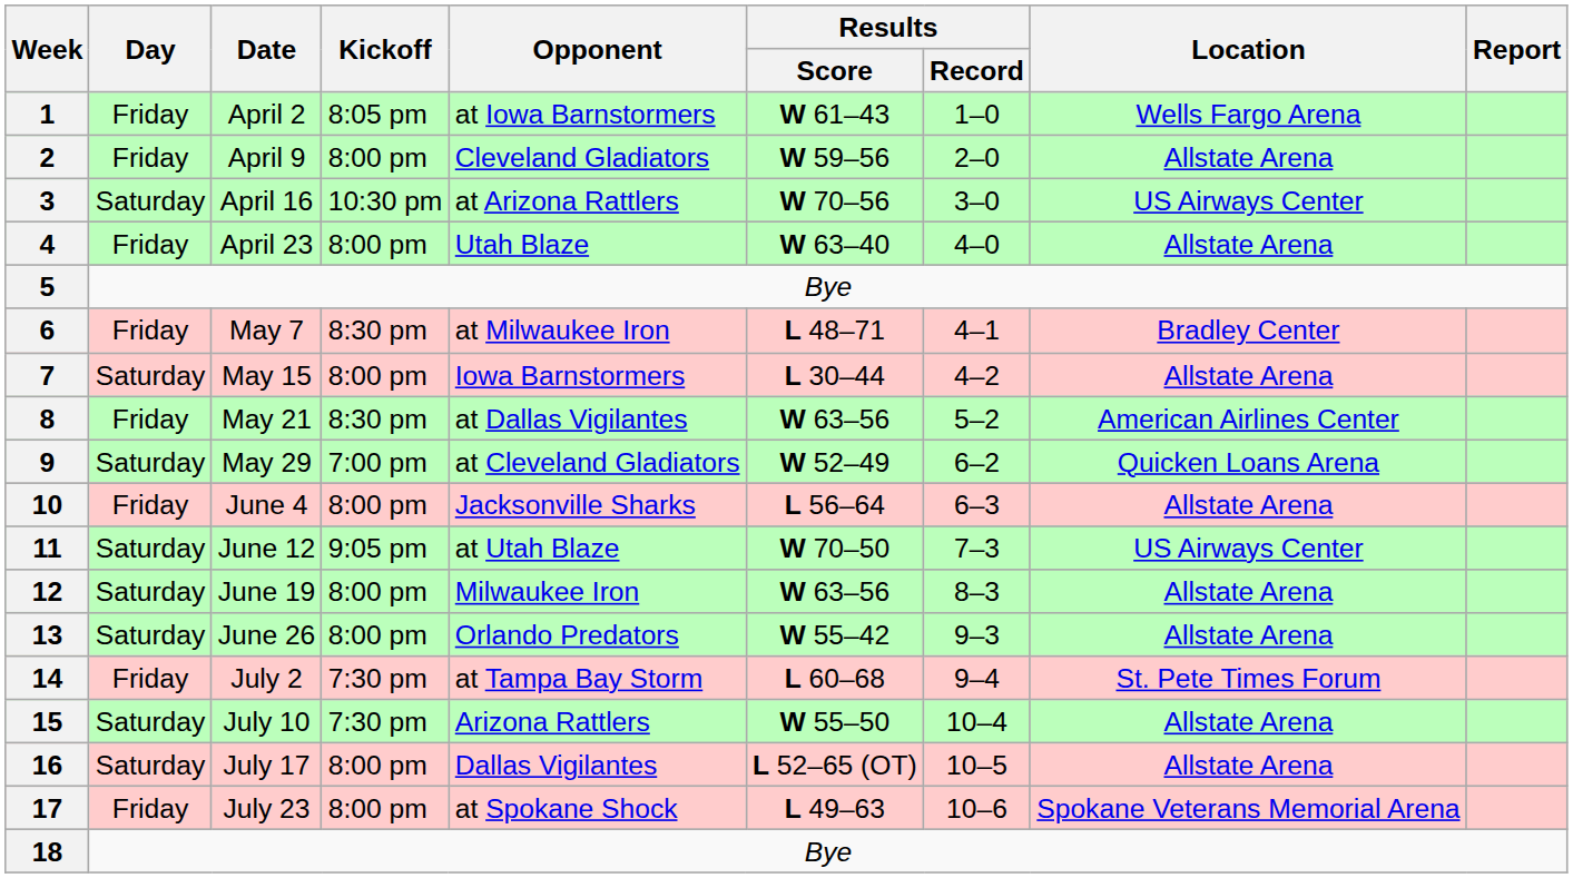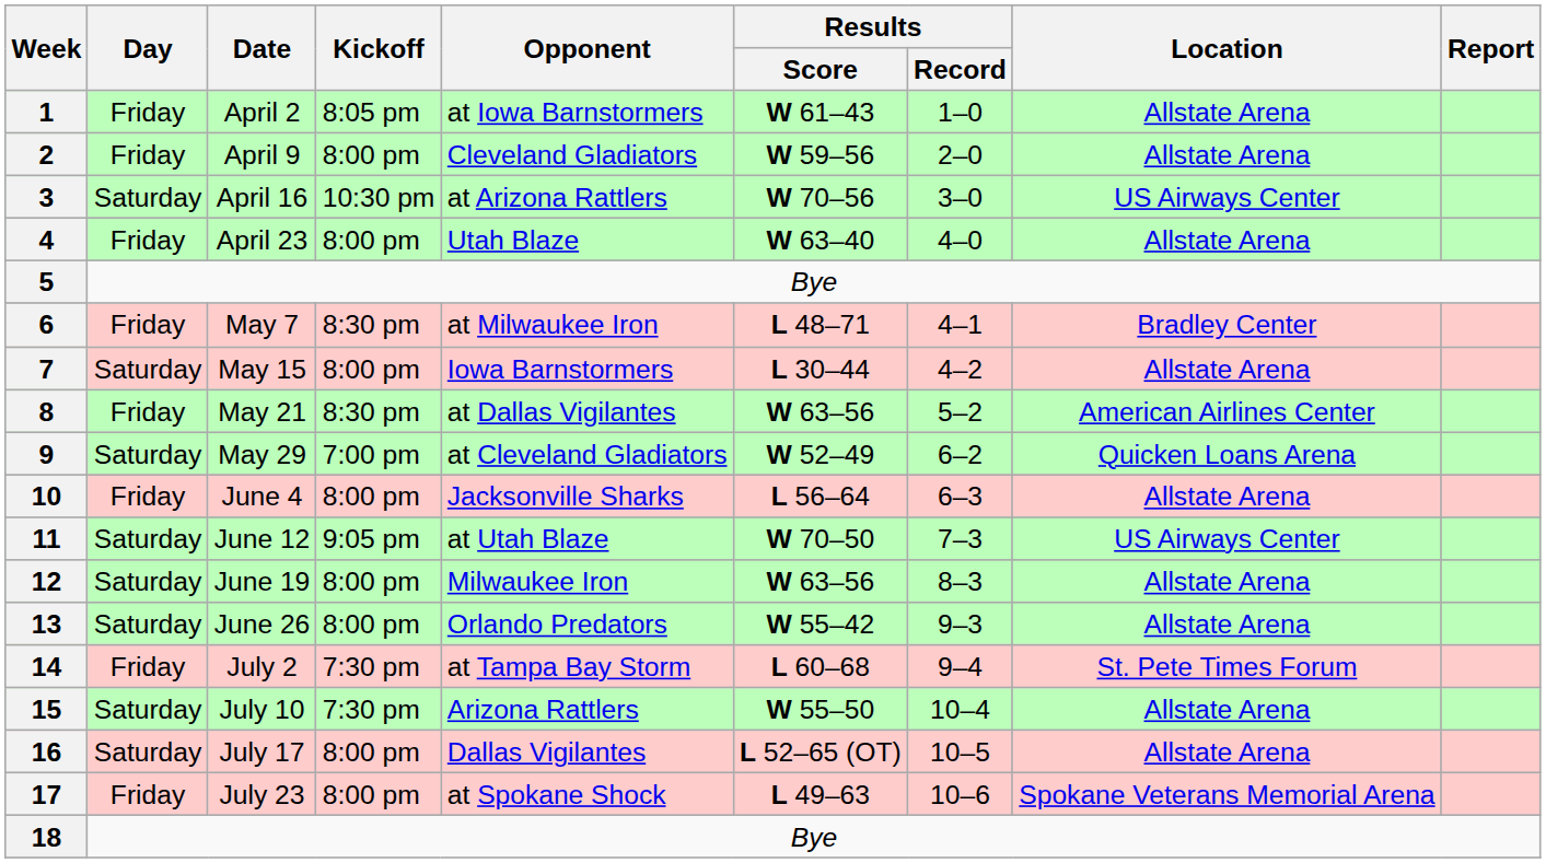 <table class="wikitable" style="font-size: 95%;">
 <tr>
 <th rowspan="2">Week</th>
 <th rowspan="2">Day</th>
 <th rowspan="2">Date</th>
 <th rowspan="2">Kickoff</th>
 <th rowspan="2">Opponent</th>
 <th colspan="2">Results</th>
 <th rowspan="2">Location</th>
 <th rowspan="2">Report</th>
 </tr>
 <tr>
 <th>Score</th>
 <th>Record</th>
 </tr>
 <tr bgcolor="#bbffbb">
 <th align="center"><strong>1</strong></th>
 <td align="center">Friday</td>
 <td align="center">April 2</td>
 <td>8:05 pm</td>
 <td>at <a href='#'>Iowa Barnstormers</a></td>
 <td align="center"><strong>W</strong> 61–43</td>
 <td align="center">1–0</td>
-<td align="center"><a href='#'>Wells Fargo Arena</a></td>
+<td align="center"><a href='#'>Allstate Arena</a></td>
 <td align="center"></td>
 </tr>
 <tr bgcolor="#bbffbb">
 <th align="center"><strong>2</strong></th>
 <td align="center">Friday</td>
 <td align="center">April 9</td>
 <td>8:00 pm</td>
 <td><a href='#'>Cleveland Gladiators</a></td>
 <td align="center"><strong>W</strong> 59–56</td>
 <td align="center">2–0</td>
 <td align="center"><a href='#'>Allstate Arena</a></td>
 <td align="center"></td>
 </tr>
 <tr bgcolor="#bbffbb">
 <th align="center"><strong>3</strong></th>
 <td align="center">Saturday</td>
 <td align="center">April 16</td>
 <td>10:30 pm</td>
 <td>at <a href='#'>Arizona Rattlers</a></td>
 <td align="center"><strong>W</strong> 70–56</td>
 <td align="center">3–0</td>
 <td align="center"><a href='#'>US Airways Center</a></td>
 <td align="center"></td>
 </tr>
 <tr bgcolor="#bbffbb">
 <th align="center"><strong>4</strong></th>
 <td align="center">Friday</td>
 <td align="center">April 23</td>
 <td>8:00 pm</td>
 <td><a href='#'>Utah Blaze</a></td>
 <td align="center"><strong>W</strong> 63–40</td>
 <td align="center">4–0</td>
 <td align="center"><a href='#'>Allstate Arena</a></td>
 <td align="center"></td>
 </tr>
 <tr>
 <th align="center"><strong>5</strong></th>
 <td colspan="9" align="center" valign="middle"><em>Bye</em></td>
 </tr>
 <tr bgcolor="#ffcccc">
 <th align="center"><strong>6</strong></th>
 <td align="center">Friday</td>
 <td align="center">May 7</td>
 <td>8:30 pm</td>
 <td>at <a href='#'>Milwaukee Iron</a></td>
 <td align="center"><strong>L</strong> 48–71</td>
 <td align="center">4–1</td>
 <td align="center"><a href='#'>Bradley Center</a></td>
 <td align="center"></td>
 </tr>
 <tr bgcolor="#ffcccc">
 <th align="center"><strong>7</strong></th>
 <td align="center">Saturday</td>
 <td align="center">May 15</td>
 <td>8:00 pm</td>
 <td><a href='#'>Iowa Barnstormers</a></td>
 <td align="center"><strong>L</strong> 30–44</td>
 <td align="center">4–2</td>
 <td align="center"><a href='#'>Allstate Arena</a></td>
 <td align="center"></td>
 </tr>
 <tr bgcolor="#bbffbb">
 <th align="center"><strong>8</strong></th>
 <td align="center">Friday</td>
 <td align="center">May 21</td>
 <td>8:30 pm</td>
 <td>at <a href='#'>Dallas Vigilantes</a></td>
 <td align="center"><strong>W</strong> 63–56</td>
 <td align="center">5–2</td>
 <td align="center"><a href='#'>American Airlines Center</a></td>
 <td align="center"></td>
 </tr>
 <tr bgcolor="#bbffbb">
 <th align="center"><strong>9</strong></th>
 <td align="center">Saturday</td>
 <td align="center">May 29</td>
 <td>7:00 pm</td>
 <td>at <a href='#'>Cleveland Gladiators</a></td>
 <td align="center"><strong>W</strong> 52–49</td>
 <td align="center">6–2</td>
 <td align="center"><a href='#'>Quicken Loans Arena</a></td>
 <td align="center"></td>
 </tr>
 <tr bgcolor="#ffcccc">
 <th align="center"><strong>10</strong></th>
 <td align="center">Friday</td>
 <td align="center">June 4</td>
 <td>8:00 pm</td>
 <td><a href='#'>Jacksonville Sharks</a></td>
 <td align="center"><strong>L</strong> 56–64</td>
 <td align="center">6–3</td>
 <td align="center"><a href='#'>Allstate Arena</a></td>
 <td align="center"></td>
 </tr>
 <tr bgcolor="#bbffbb">
 <th align="center"><strong>11</strong></th>
 <td align="center">Saturday</td>
 <td align="center">June 12</td>
 <td>9:05 pm</td>
 <td>at <a href='#'>Utah Blaze</a></td>
 <td align="center"><strong>W</strong> 70–50</td>
 <td align="center">7–3</td>
 <td align="center"><a href='#'>US Airways Center</a></td>
 <td align="center"></td>
 </tr>
 <tr bgcolor="#bbffbb">
 <th align="center"><strong>12</strong></th>
 <td align="center">Saturday</td>
 <td align="center">June 19</td>
 <td>8:00 pm</td>
 <td><a href='#'>Milwaukee Iron</a></td>
 <td align="center"><strong>W</strong> 63–56</td>
 <td align="center">8–3</td>
 <td align="center"><a href='#'>Allstate Arena</a></td>
 <td align="center"></td>
 </tr>
 <tr bgcolor="#bbffbb">
 <th align="center"><strong>13</strong></th>
 <td align="center">Saturday</td>
 <td align="center">June 26</td>
 <td>8:00 pm</td>
 <td><a href='#'>Orlando Predators</a></td>
 <td align="center"><strong>W</strong> 55–42</td>
 <td align="center">9–3</td>
 <td align="center"><a href='#'>Allstate Arena</a></td>
 <td align="center"></td>
 </tr>
 <tr bgcolor="#ffcccc">
 <th align="center"><strong>14</strong></th>
 <td align="center">Friday</td>
 <td align="center">July 2</td>
 <td>7:30 pm</td>
 <td>at <a href='#'>Tampa Bay Storm</a></td>
 <td align="center"><strong>L</strong> 60–68</td>
 <td align="center">9–4</td>
 <td align="center"><a href='#'>St. Pete Times Forum</a></td>
 <td align="center"></td>
 </tr>
 <tr bgcolor="#bbffbb">
 <th align="center"><strong>15</strong></th>
 <td align="center">Saturday</td>
 <td align="center">July 10</td>
 <td>7:30 pm</td>
 <td><a href='#'>Arizona Rattlers</a></td>
 <td align="center"><strong>W</strong> 55–50</td>
 <td align="center">10–4</td>
 <td align="center"><a href='#'>Allstate Arena</a></td>
 <td align="center"></td>
 </tr>
 <tr bgcolor="#ffcccc">
 <th align="center"><strong>16</strong></th>
 <td align="center">Saturday</td>
 <td align="center">July 17</td>
 <td>8:00 pm</td>
 <td><a href='#'>Dallas Vigilantes</a></td>
 <td align="center"><strong>L</strong> 52–65 (OT)</td>
 <td align="center">10–5</td>
 <td align="center"><a href='#'>Allstate Arena</a></td>
 <td align="center"></td>
 </tr>
 <tr bgcolor="#ffcccc">
 <th align="center"><strong>17</strong></th>
 <td align="center">Friday</td>
 <td align="center">July 23</td>
 <td>8:00 pm</td>
 <td>at <a href='#'>Spokane Shock</a></td>
 <td align="center"><strong>L</strong> 49–63</td>
 <td align="center">10–6</td>
 <td align="center"><a href='#'>Spokane Veterans Memorial Arena</a></td>
 <td align="center"></td>
 </tr>
 <tr>
 <th align="center"><strong>18</strong></th>
 <td colspan="9" align="center" valign="middle"><em>Bye</em></td>
 </tr>
 </table>
